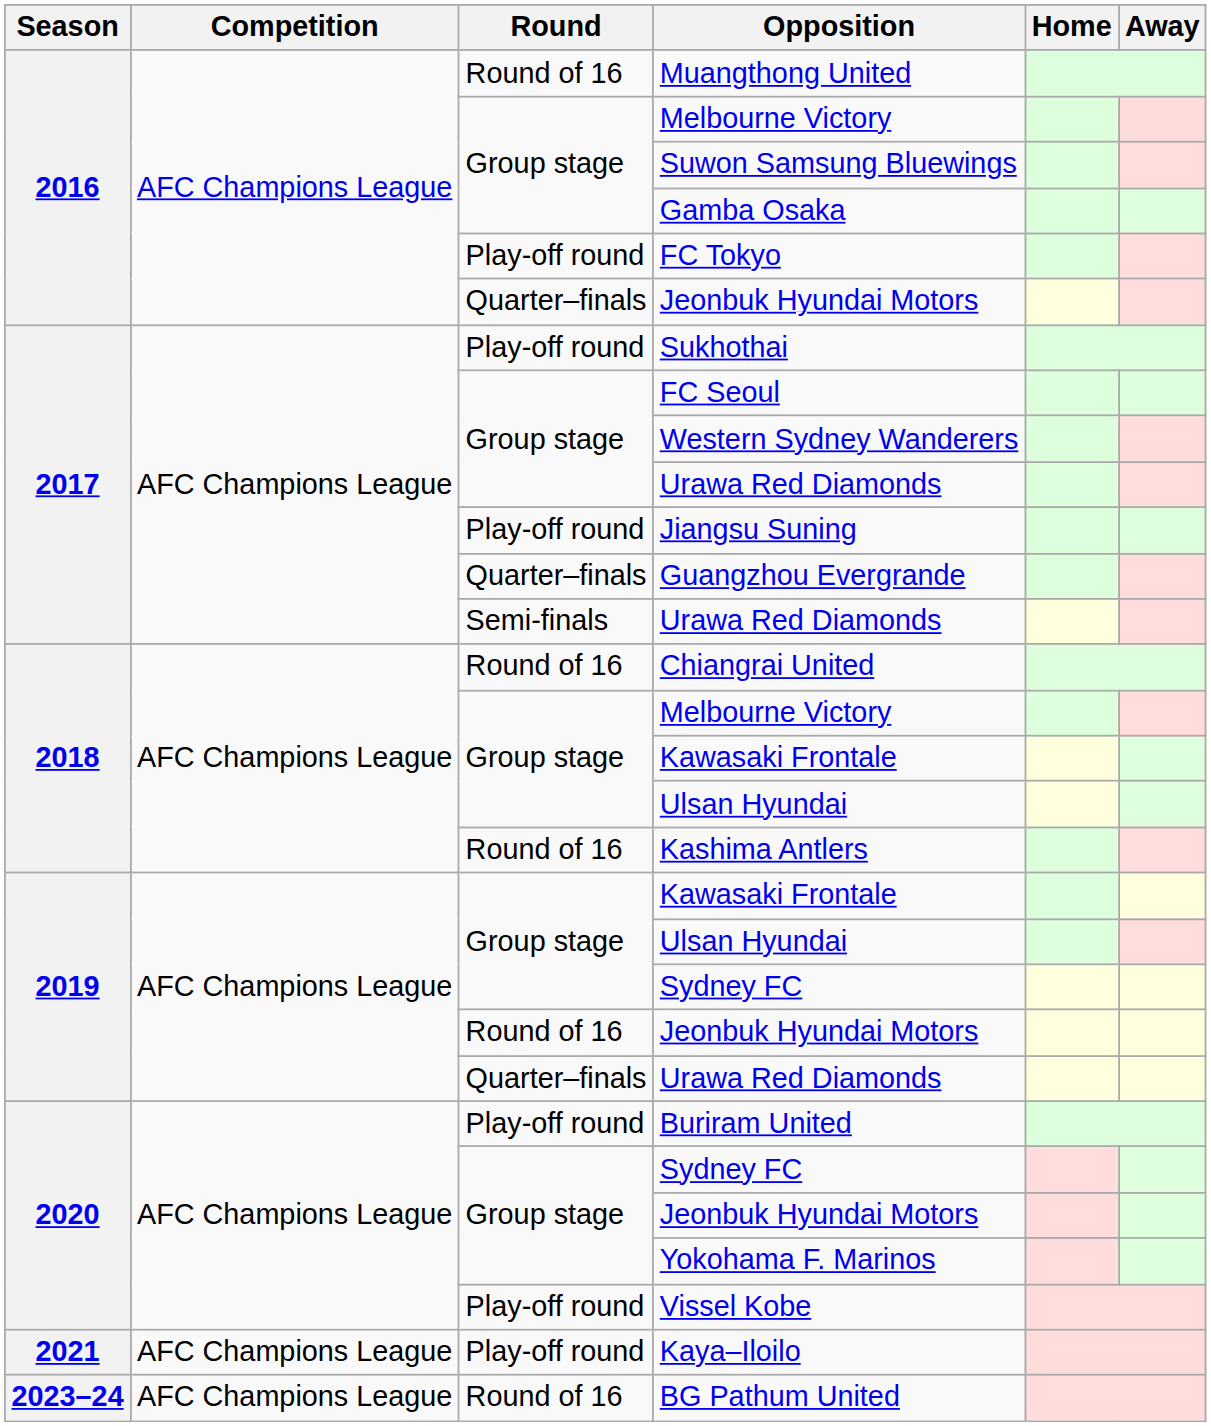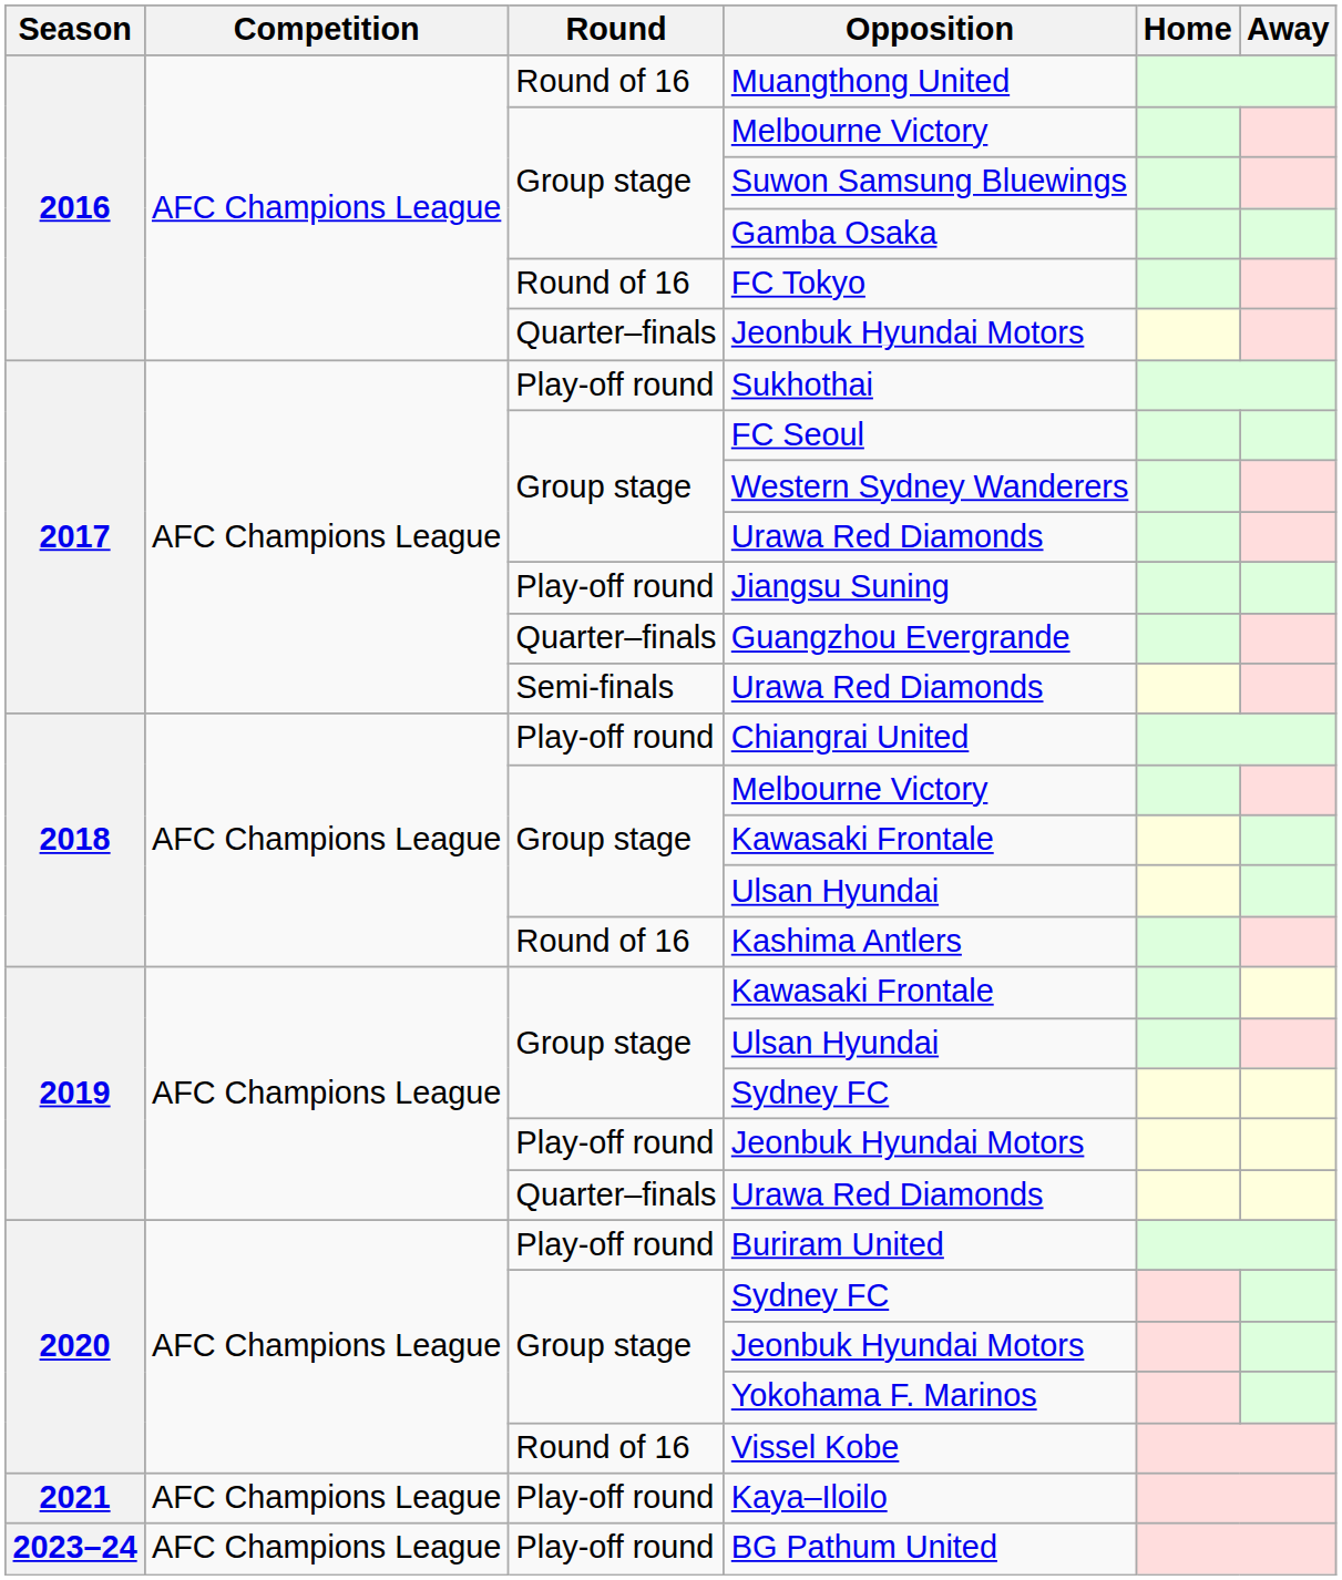 <table class="wikitable plainrowheaders">
 <tr>
 <th scope="col">Season</th>
 <th scope="col">Competition</th>
 <th scope="col">Round</th>
 <th scope="col">Opposition</th>
 <th scope="col">Home</th>
 <th scope="col">Away</th>
 </tr>
 <tr>
 <th rowspan="6" scope="row" style="text-align:center"><a href='#'>2016</a></th>
 <td rowspan="6"><a href='#'>AFC Champions League</a></td>
 <td>Round of 16</td>
 <td> <a href='#'>Muangthong United</a></td>
 <td colspan="2" style="background:#dfd;"></td>
 </tr>
 <tr>
 <td rowspan="3">Group stage</td>
 <td> <a href='#'>Melbourne Victory</a></td>
 <td style="background:#dfd;"></td>
 <td style="background:#fdd;"></td>
 </tr>
 <tr>
 <td> <a href='#'>Suwon Samsung Bluewings</a></td>
 <td style="background:#dfd;"></td>
 <td style="background:#fdd;"></td>
 </tr>
 <tr>
 <td> <a href='#'>Gamba Osaka</a></td>
 <td style="background:#dfd;"></td>
 <td style="background:#dfd;"></td>
 </tr>
 <tr>
-<td>Play-off round</td>
+<td>Round of 16</td>
 <td> <a href='#'>FC Tokyo</a></td>
 <td style="background:#dfd;"></td>
 <td style="background:#fdd;"></td>
 </tr>
 <tr>
 <td>Quarter–finals</td>
 <td> <a href='#'>Jeonbuk Hyundai Motors</a></td>
 <td style="background:#ffd;"></td>
 <td style="background:#fdd;"></td>
 </tr>
 <tr>
 <th rowspan="7" scope="row" style="text-align:center"><a href='#'>2017</a></th>
 <td rowspan="7">AFC Champions League</td>
 <td>Play-off round</td>
 <td> <a href='#'>Sukhothai</a></td>
 <td colspan="2" style="background:#dfd;"></td>
 </tr>
 <tr>
 <td rowspan="3">Group stage</td>
 <td> <a href='#'>FC Seoul</a></td>
 <td style="background:#dfd;"></td>
 <td style="background:#dfd;"></td>
 </tr>
 <tr>
 <td> <a href='#'>Western Sydney Wanderers</a></td>
 <td style="background:#dfd;"></td>
 <td style="background:#fdd;"></td>
 </tr>
 <tr>
 <td> <a href='#'>Urawa Red Diamonds</a></td>
 <td style="background:#dfd;"></td>
 <td style="background:#fdd;"></td>
 </tr>
 <tr>
 <td>Play-off round</td>
 <td> <a href='#'>Jiangsu Suning</a></td>
 <td style="background:#dfd;"></td>
 <td style="background:#dfd;"></td>
 </tr>
 <tr>
 <td>Quarter–finals</td>
 <td> <a href='#'>Guangzhou Evergrande</a></td>
 <td style="background:#dfd;"></td>
 <td style="background:#fdd;"></td>
 </tr>
 <tr>
 <td>Semi-finals</td>
 <td> <a href='#'>Urawa Red Diamonds</a></td>
 <td style="background:#ffd;"></td>
 <td style="background:#fdd;"></td>
 </tr>
 <tr>
 <th rowspan="5" scope="row" style="text-align:center"><a href='#'>2018</a></th>
 <td rowspan="5">AFC Champions League</td>
-<td>Round of 16</td>
+<td>Play-off round</td>
 <td> <a href='#'>Chiangrai United</a></td>
 <td colspan="2" style="background:#dfd;"></td>
 </tr>
 <tr>
 <td rowspan="3">Group stage</td>
 <td> <a href='#'>Melbourne Victory</a></td>
 <td style="background:#dfd;"></td>
 <td style="background:#fdd;"></td>
 </tr>
 <tr>
 <td> <a href='#'>Kawasaki Frontale</a></td>
 <td style="background:#ffd;"></td>
 <td style="background:#dfd;"></td>
 </tr>
 <tr>
 <td> <a href='#'>Ulsan Hyundai</a></td>
 <td style="background:#ffd;"></td>
 <td style="background:#dfd;"></td>
 </tr>
 <tr>
 <td>Round of 16</td>
 <td> <a href='#'>Kashima Antlers</a></td>
 <td style="background:#dfd;"></td>
 <td style="background:#fdd;"></td>
 </tr>
 <tr>
 <th rowspan="5" scope="row" style="text-align:center"><a href='#'>2019</a></th>
 <td rowspan="5">AFC Champions League</td>
 <td rowspan="3">Group stage</td>
 <td> <a href='#'>Kawasaki Frontale</a></td>
 <td style="background:#dfd;"></td>
 <td style="background:#ffd;"></td>
 </tr>
 <tr>
 <td> <a href='#'>Ulsan Hyundai</a></td>
 <td style="background:#dfd;"></td>
 <td style="background:#fdd;"></td>
 </tr>
 <tr>
 <td> <a href='#'>Sydney FC</a></td>
 <td style="background:#ffd;"></td>
 <td style="background:#ffd;"></td>
 </tr>
 <tr>
-<td>Round of 16</td>
+<td>Play-off round</td>
 <td> <a href='#'>Jeonbuk Hyundai Motors</a></td>
 <td style="background:#ffd;"></td>
 <td style="background:#ffd;"></td>
 </tr>
 <tr>
 <td>Quarter–finals</td>
 <td> <a href='#'>Urawa Red Diamonds</a></td>
 <td style="background:#ffd;"></td>
 <td style="background:#ffd;"></td>
 </tr>
 <tr>
 <th rowspan="5" scope="row" style="text-align:center"><a href='#'>2020</a></th>
 <td rowspan="5">AFC Champions League</td>
 <td>Play-off round</td>
 <td> <a href='#'>Buriram United</a></td>
 <td colspan="2" style="background:#dfd;"></td>
 </tr>
 <tr>
 <td rowspan="3">Group stage</td>
 <td> <a href='#'>Sydney FC</a></td>
 <td style="background:#fdd;"></td>
 <td style="background:#dfd;"></td>
 </tr>
 <tr>
 <td> <a href='#'>Jeonbuk Hyundai Motors</a></td>
 <td style="background:#fdd;"></td>
 <td style="background:#dfd;"></td>
 </tr>
 <tr>
 <td> <a href='#'>Yokohama F. Marinos</a></td>
 <td style="background:#fdd;"></td>
 <td style="background:#dfd;"></td>
 </tr>
 <tr>
-<td>Play-off round</td>
+<td>Round of 16</td>
 <td> <a href='#'>Vissel Kobe</a></td>
 <td colspan="2" style="background:#fdd;"></td>
 </tr>
 <tr>
 <th scope="row" style="text-align:center"><a href='#'>2021</a></th>
 <td>AFC Champions League</td>
 <td>Play-off round</td>
 <td> <a href='#'>Kaya–Iloilo</a></td>
 <td colspan="2" style="background:#fdd;"></td>
 </tr>
 <tr>
 <th scope="row" style="text-align:center"><a href='#'>2023–24</a></th>
 <td>AFC Champions League</td>
-<td>Round of 16</td>
+<td>Play-off round</td>
 <td> <a href='#'>BG Pathum United</a></td>
 <td colspan="2" style="background:#fdd;"></td>
 </tr>
 </table>
